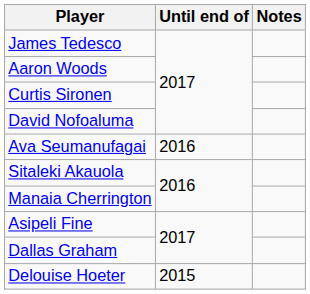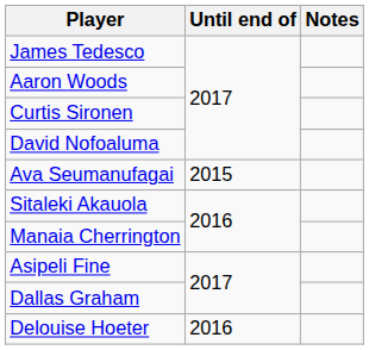 <table class="wikitable">
 <tr>
 <th>Player</th>
 <th>Until end of</th>
 <th>Notes</th>
 </tr>
 <tr>
 <td><a href='#'>James Tedesco</a></td>
 <td rowspan="4">2017</td>
 <td></td>
 </tr>
 <tr>
 <td><a href='#'>Aaron Woods</a></td>
 <td></td>
 </tr>
 <tr>
 <td><a href='#'>Curtis Sironen</a></td>
 <td></td>
 </tr>
 <tr>
 <td><a href='#'>David Nofoaluma</a></td>
 <td></td>
 </tr>
 <tr>
 <td><a href='#'>Ava Seumanufagai</a></td>
-<td>2016</td>
+<td>2015</td>
 <td></td>
 </tr>
 <tr>
 <td><a href='#'>Sitaleki Akauola</a></td>
 <td rowspan="2">2016</td>
 <td></td>
 </tr>
 <tr>
 <td><a href='#'>Manaia Cherrington</a></td>
 <td></td>
 </tr>
 <tr>
 <td><a href='#'>Asipeli Fine</a></td>
 <td rowspan="2">2017</td>
 <td></td>
 </tr>
 <tr>
 <td><a href='#'>Dallas Graham</a></td>
 <td></td>
 </tr>
 <tr>
 <td><a href='#'>Delouise Hoeter</a></td>
-<td>2015</td>
+<td>2016</td>
 <td></td>
 </tr>
 </table>
